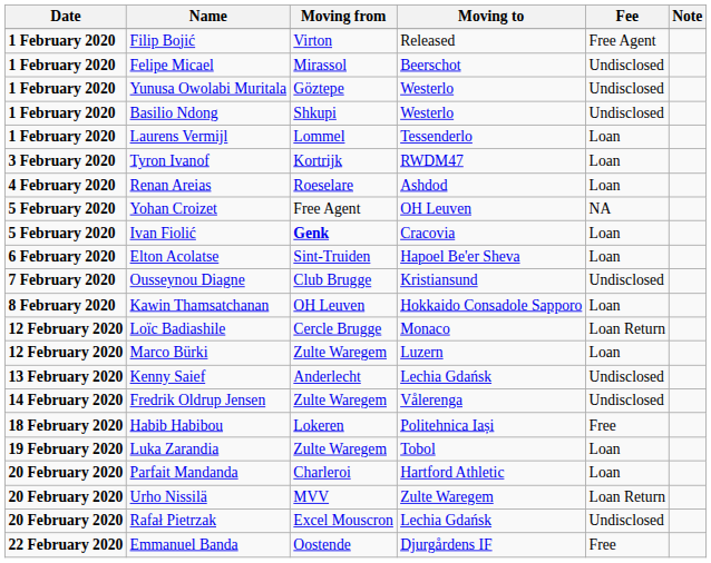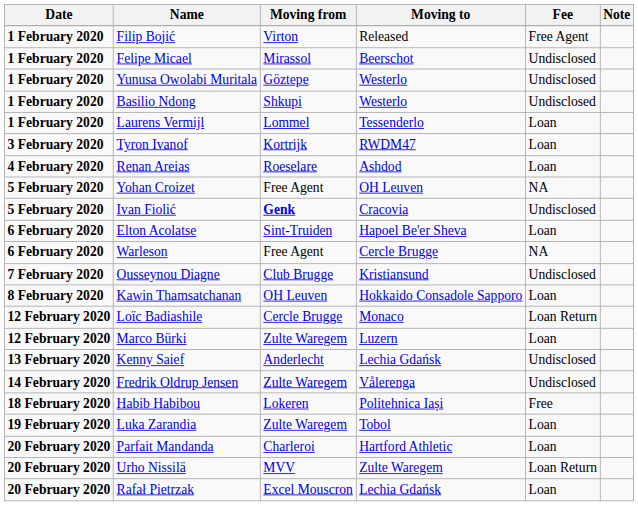 <table class="wikitable sortable">
 <tr>
 <th>Date</th>
 <th>Name</th>
 <th>Moving from</th>
 <th>Moving to</th>
 <th>Fee</th>
 <th>Note</th>
 </tr>
 <tr>
 </tr>
 <tr>
 <td><strong>1 February 2020</strong></td>
 <td> <a href='#'>Filip Bojić</a></td>
 <td><a href='#'>Virton</a></td>
 <td>Released</td>
 <td>Free Agent </td>
 <td></td>
 </tr>
 <tr>
 <td><strong>1 February 2020</strong></td>
 <td> <a href='#'>Felipe Micael</a></td>
 <td> <a href='#'>Mirassol</a></td>
 <td><a href='#'>Beerschot</a></td>
 <td>Undisclosed </td>
 <td></td>
 </tr>
 <tr>
 <td><strong>1 February 2020</strong></td>
 <td> <a href='#'>Yunusa Owolabi Muritala</a></td>
 <td> <a href='#'>Göztepe</a></td>
 <td><a href='#'>Westerlo</a></td>
 <td>Undisclosed </td>
 <td></td>
 </tr>
 <tr>
 <td><strong>1 February 2020</strong></td>
 <td> <a href='#'>Basilio Ndong</a></td>
 <td> <a href='#'>Shkupi</a></td>
 <td><a href='#'>Westerlo</a></td>
 <td>Undisclosed </td>
 <td></td>
 </tr>
 <tr>
 <td><strong>1 February 2020</strong></td>
 <td><a href='#'>Laurens Vermijl</a></td>
 <td><a href='#'>Lommel</a></td>
 <td><a href='#'>Tessenderlo</a></td>
 <td>Loan </td>
 <td></td>
 </tr>
 <tr>
 <td><strong>3 February 2020</strong></td>
 <td><a href='#'>Tyron Ivanof</a></td>
 <td><a href='#'>Kortrijk</a></td>
 <td><a href='#'>RWDM47</a></td>
 <td>Loan </td>
 <td></td>
 </tr>
 <tr>
 <td><strong>4 February 2020</strong></td>
 <td> <a href='#'>Renan Areias</a></td>
 <td><a href='#'>Roeselare</a></td>
 <td> <a href='#'>Ashdod</a></td>
 <td>Loan </td>
 <td></td>
 </tr>
 <tr>
 <td><strong>5 February 2020</strong></td>
 <td> <a href='#'>Yohan Croizet</a></td>
 <td>Free Agent</td>
 <td><a href='#'>OH Leuven</a></td>
 <td>NA </td>
 <td></td>
 </tr>
 <tr>
 <td><strong>5 February 2020</strong></td>
 <td> <a href='#'>Ivan Fiolić</a></td>
 <td><strong><a href='#'>Genk</a></strong></td>
 <td> <a href='#'>Cracovia</a></td>
-<td>Loan </td>
+<td>Undisclosed </td>
 <td align=center></td>
 </tr>
 <tr>
 <td><strong>6 February 2020</strong></td>
 <td> <a href='#'>Elton Acolatse</a></td>
 <td><a href='#'>Sint-Truiden</a></td>
 <td> <a href='#'>Hapoel Be'er Sheva</a></td>
 <td>Loan </td>
+<td></td>
+</tr>
+<tr>
+<td><strong>6 February 2020</strong></td>
+<td> <a href='#'>Warleson</a></td>
+<td>Free Agent</td>
+<td><a href='#'>Cercle Brugge</a></td>
+<td>NA </td>
 <td></td>
 </tr>
 <tr>
 <td><strong>7 February 2020</strong></td>
 <td> <a href='#'>Ousseynou Diagne</a></td>
 <td><a href='#'>Club Brugge</a></td>
 <td> <a href='#'>Kristiansund</a></td>
 <td>Undisclosed </td>
 <td></td>
 </tr>
 <tr>
 <td><strong>8 February 2020</strong></td>
 <td> <a href='#'>Kawin Thamsatchanan</a></td>
 <td><a href='#'>OH Leuven</a></td>
 <td> <a href='#'>Hokkaido Consadole Sapporo</a></td>
 <td>Loan </td>
 <td></td>
 </tr>
 <tr>
 <td><strong>12 February 2020</strong></td>
 <td> <a href='#'>Loïc Badiashile</a></td>
 <td><a href='#'>Cercle Brugge</a></td>
 <td> <a href='#'>Monaco</a></td>
 <td>Loan Return </td>
 <td align=center></td>
 </tr>
 <tr>
 <td><strong>12 February 2020</strong></td>
 <td> <a href='#'>Marco Bürki</a></td>
 <td><a href='#'>Zulte Waregem</a></td>
 <td> <a href='#'>Luzern</a></td>
 <td>Loan </td>
 <td></td>
 </tr>
 <tr>
 <td><strong>13 February 2020</strong></td>
 <td> <a href='#'>Kenny Saief</a></td>
 <td><a href='#'>Anderlecht</a></td>
 <td> <a href='#'>Lechia Gdańsk</a></td>
 <td>Undisclosed </td>
 <td></td>
 </tr>
 <tr>
 <td><strong>14 February 2020</strong></td>
 <td> <a href='#'>Fredrik Oldrup Jensen</a></td>
 <td><a href='#'>Zulte Waregem</a></td>
 <td> <a href='#'>Vålerenga</a></td>
 <td>Undisclosed </td>
 <td align=center></td>
 </tr>
 <tr>
 <td><strong>18 February 2020</strong></td>
 <td> <a href='#'>Habib Habibou</a></td>
 <td><a href='#'>Lokeren</a></td>
 <td> <a href='#'>Politehnica Iași</a></td>
 <td>Free </td>
 <td></td>
 </tr>
 <tr>
 <td><strong>19 February 2020</strong></td>
 <td> <a href='#'>Luka Zarandia</a></td>
 <td><a href='#'>Zulte Waregem</a></td>
 <td> <a href='#'>Tobol</a></td>
 <td>Loan </td>
 <td></td>
 </tr>
 <tr>
 <td><strong>20 February 2020</strong></td>
 <td> <a href='#'>Parfait Mandanda</a></td>
 <td><a href='#'>Charleroi</a></td>
 <td> <a href='#'>Hartford Athletic</a></td>
 <td>Loan </td>
 <td></td>
 </tr>
 <tr>
 <td><strong>20 February 2020</strong></td>
 <td> <a href='#'>Urho Nissilä</a></td>
 <td> <a href='#'>MVV</a></td>
 <td><a href='#'>Zulte Waregem</a></td>
 <td>Loan Return </td>
 <td></td>
 </tr>
 <tr>
 <td><strong>20 February 2020</strong></td>
 <td> <a href='#'>Rafał Pietrzak</a></td>
 <td><a href='#'>Excel Mouscron</a></td>
 <td> <a href='#'>Lechia Gdańsk</a></td>
-<td>Undisclosed </td>
-<td></td>
-</tr>
-<tr>
-<td><strong>22 February 2020</strong></td>
-<td> <a href='#'>Emmanuel Banda</a></td>
-<td><a href='#'>Oostende</a></td>
-<td> <a href='#'>Djurgårdens IF</a></td>
-<td>Free </td>
+<td>Loan </td>
 <td></td>
 </tr>
 </table>
